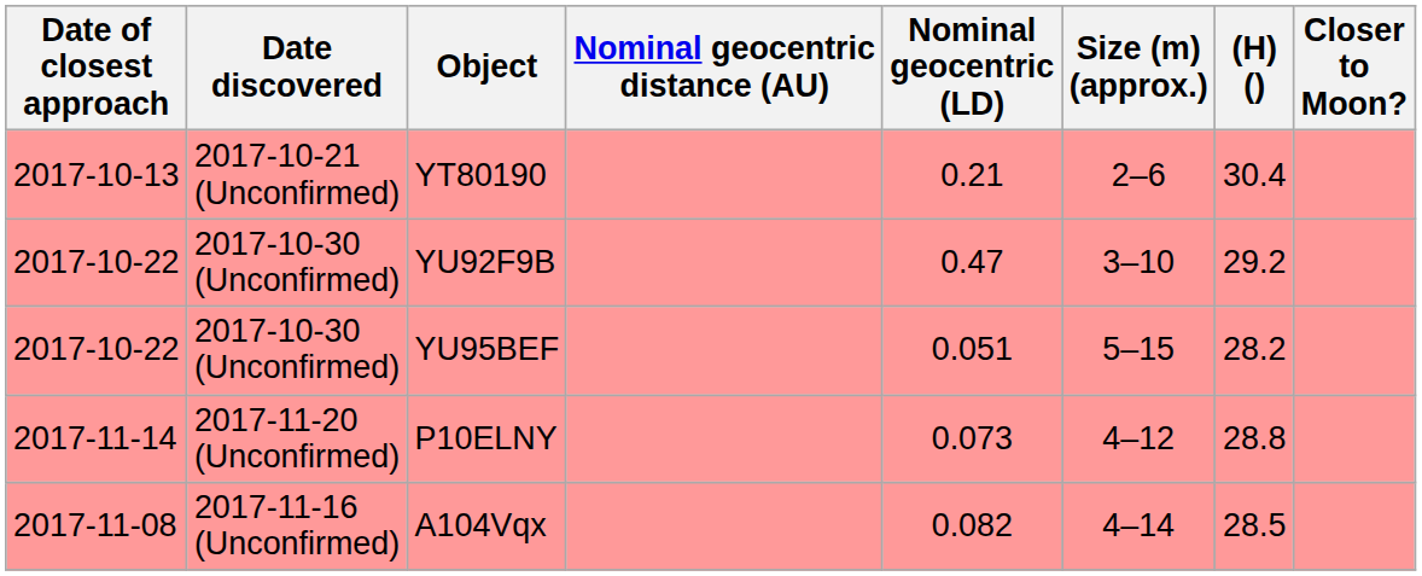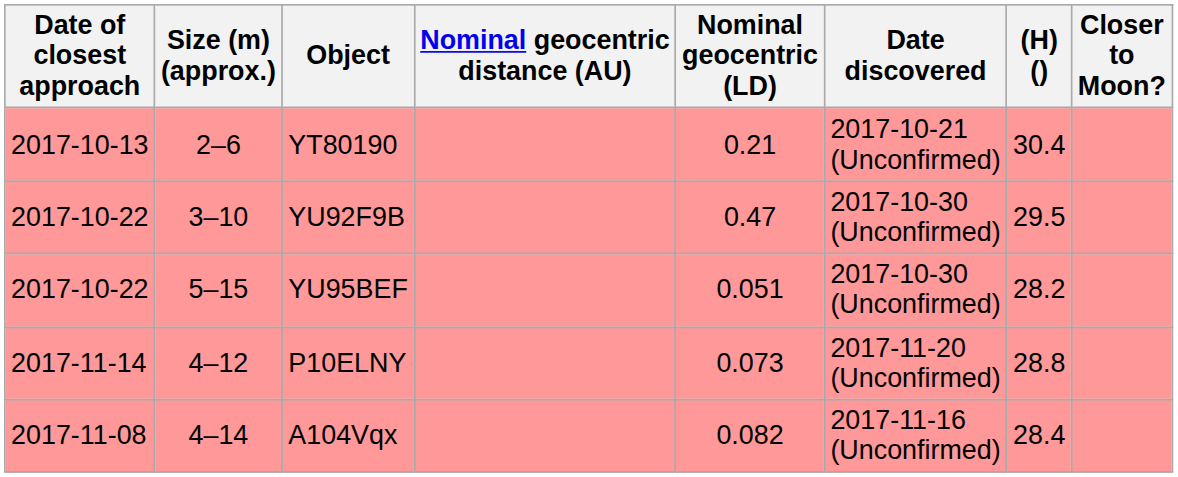 <table class="wikitable sortable">
 <tr>
 <th>Date of<br>closest<br>approach</th>
-<th>Date<br>discovered</th>
+<th data-sort-type="number">Size (m)<br>(approx.)</th>
 <th>Object</th>
 <th><a href='#'>Nominal</a> geocentric<br>distance (AU)</th>
 <th>Nominal<br>geocentric<br> (LD)</th>
-<th data-sort-type="number">Size (m)<br>(approx.)</th>
+<th>Date<br>discovered</th>
 <th>(H)<br>()</th>
 <th>Closer<br>to<br>Moon?</th>
 </tr>
 <tr bgcolor="#ff9999">
 <td>2017-10-13</td>
-<td>2017-10-21<br>(Unconfirmed)</td>
+<td align="center">2–6</td>
 <td>YT80190</td>
 <td></td>
 <td align="center">0.21</td>
-<td align="center">2–6</td>
+<td>2017-10-21<br>(Unconfirmed)</td>
 <td align="center">30.4</td>
 <td></td>
 </tr>
 <tr bgcolor="#ff9999">
 <td>2017-10-22</td>
-<td>2017-10-30<br>(Unconfirmed)</td>
+<td align="center">3–10</td>
 <td>YU92F9B</td>
 <td></td>
 <td align="center">0.47</td>
-<td align="center">3–10</td>
-<td align="center">29.2</td>
+<td>2017-10-30<br>(Unconfirmed)</td>
+<td align="center">29.5</td>
 <td></td>
 </tr>
 <tr bgcolor="#ff9999">
 <td>2017-10-22</td>
-<td>2017-10-30<br>(Unconfirmed)</td>
+<td align="center">5–15</td>
 <td>YU95BEF</td>
 <td></td>
 <td align="center">0.051</td>
-<td align="center">5–15</td>
+<td>2017-10-30<br>(Unconfirmed)</td>
 <td align="center">28.2</td>
 <td></td>
 </tr>
 <tr bgcolor="#ff9999">
 <td>2017-11-14</td>
-<td>2017-11-20<br>(Unconfirmed)</td>
+<td align="center">4–12</td>
 <td>P10ELNY</td>
 <td></td>
 <td align="center">0.073</td>
-<td align="center">4–12</td>
+<td>2017-11-20<br>(Unconfirmed)</td>
 <td align="center">28.8</td>
 <td></td>
 </tr>
 <tr bgcolor="#ff9999">
 <td>2017-11-08</td>
-<td>2017-11-16<br>(Unconfirmed)</td>
+<td align="center">4–14</td>
 <td>A104Vqx</td>
 <td></td>
 <td align="center">0.082</td>
-<td align="center">4–14</td>
-<td align="center">28.5</td>
+<td>2017-11-16<br>(Unconfirmed)</td>
+<td align="center">28.4</td>
 <td></td>
 </tr>
 </table>
